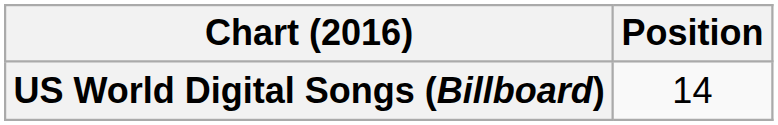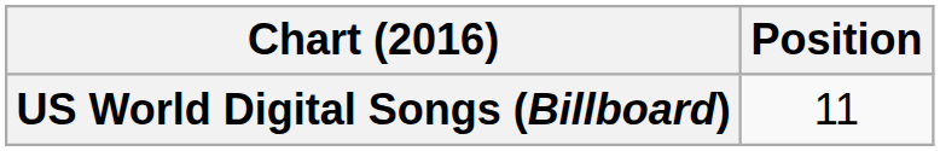 <table class="wikitable plainrowheaders" style="text-align:center">
 <tr>
 <th scope="col">Chart (2016)</th>
 <th scope="col">Position</th>
 </tr>
 <tr>
 <th scope="row">US World Digital Songs (<em>Billboard</em>)</th>
-<td>14</td>
+<td>11</td>
 </tr>
 </table>
